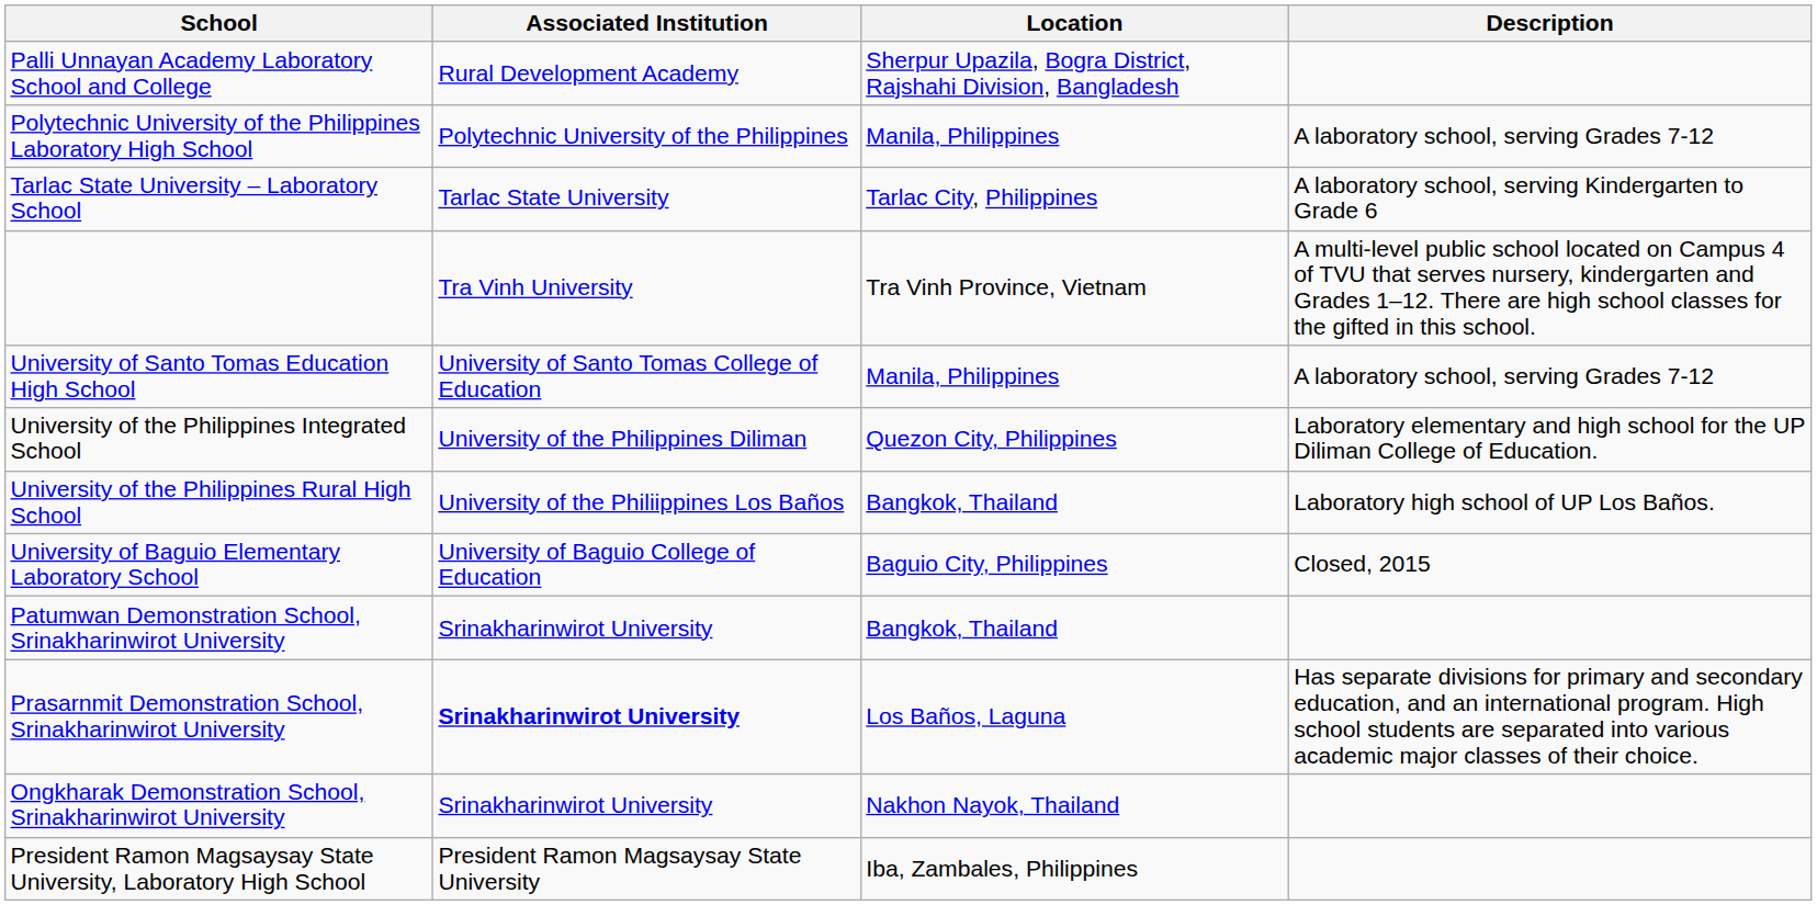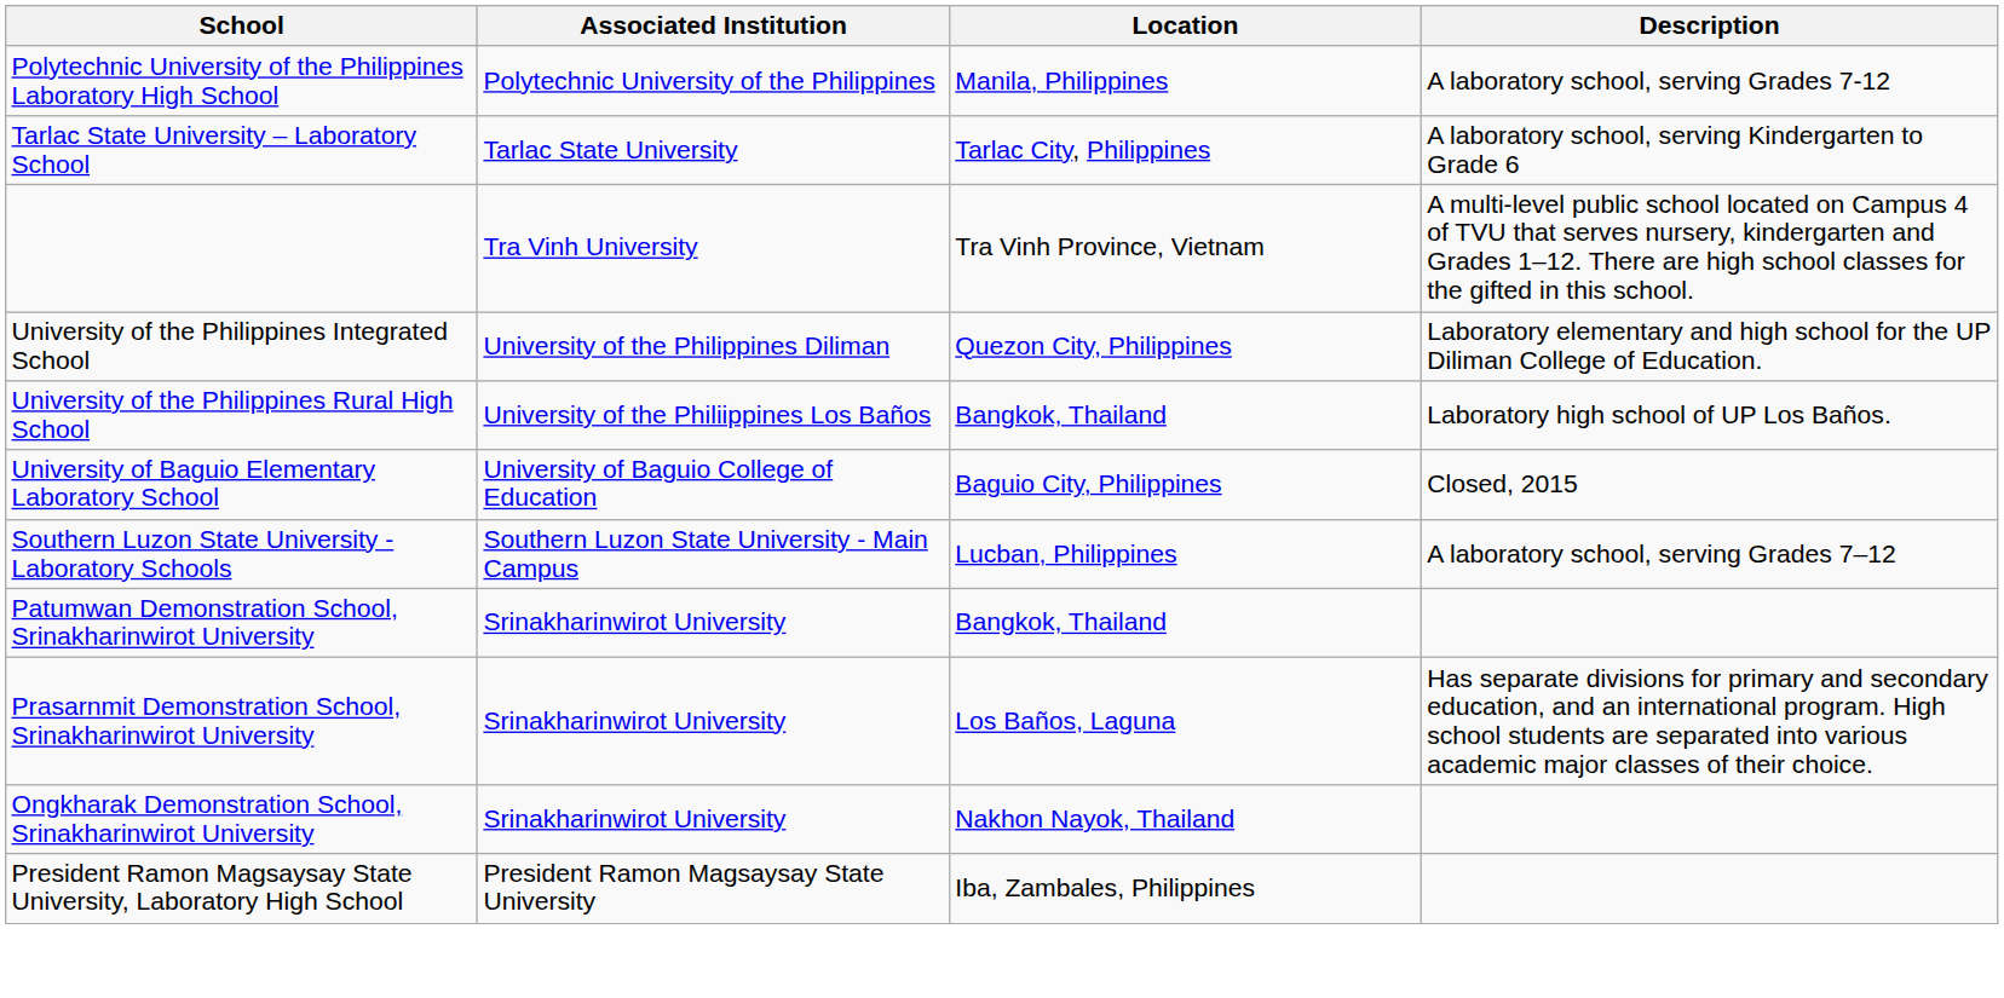 <table class="wikitable">
 <tr>
 <th style=width:18em>School</th>
 <th style=width:18em>Associated Institution</th>
 <th style=width:18em>Location</th>
 <th>Description</th>
-</tr>
-<tr>
-<td><a href='#'>Palli Unnayan Academy Laboratory School and College</a></td>
-<td><a href='#'>Rural Development Academy</a></td>
-<td><a href='#'>Sherpur Upazila</a>, <a href='#'>Bogra District</a>, <a href='#'>Rajshahi Division</a>, <a href='#'>Bangladesh</a></td>
-<td></td>
 </tr>
 <tr>
 <td><a href='#'>Polytechnic University of the Philippines Laboratory High School</a></td>
 <td><a href='#'>Polytechnic University of the Philippines</a></td>
 <td><a href='#'>Manila, Philippines</a></td>
 <td>A laboratory school, serving Grades 7-12</td>
 </tr>
 <tr>
 <td><a href='#'>Tarlac State University – Laboratory School</a></td>
 <td><a href='#'>Tarlac State University</a></td>
 <td><a href='#'>Tarlac City</a>, <a href='#'>Philippines</a></td>
 <td>A laboratory school, serving Kindergarten to Grade 6</td>
 </tr>
 <tr>
 <td></td>
 <td><a href='#'>Tra Vinh University</a></td>
 <td>Tra Vinh Province, Vietnam</td>
 <td>A multi-level public school located on Campus 4 of TVU that serves nursery, kindergarten and Grades 1–12. There are high school classes for the gifted in this school.</td>
 </tr>
 <tr>
-<td><a href='#'>University of Santo Tomas Education High School</a></td>
-<td><a href='#'>University of Santo Tomas College of Education</a></td>
-<td><a href='#'>Manila, Philippines</a></td>
-<td>A laboratory school, serving Grades 7-12</td>
-</tr>
-<tr>
 <td>University of the Philippines Integrated School</td>
 <td><a href='#'>University of the Philippines Diliman</a></td>
 <td><a href='#'>Quezon City, Philippines</a></td>
 <td>Laboratory elementary and high school for the UP Diliman College of Education.</td>
 </tr>
 <tr>
 <td><a href='#'>University of the Philippines Rural High School</a></td>
 <td><a href='#'>University of the Philiippines Los Baños</a></td>
 <td><a href='#'>Bangkok, Thailand</a></td>
 <td>Laboratory high school of UP Los Baños.</td>
 </tr>
 <tr>
 <td><a href='#'>University of Baguio Elementary Laboratory School</a></td>
 <td><a href='#'>University of Baguio College of Education</a></td>
 <td><a href='#'>Baguio City, Philippines</a></td>
 <td>Closed, 2015</td>
 </tr>
 <tr>
+<td><a href='#'>Southern Luzon State University - Laboratory Schools</a></td>
+<td><a href='#'>Southern Luzon State University - Main Campus</a></td>
+<td><a href='#'>Lucban, Philippines</a></td>
+<td>A laboratory school, serving Grades 7–12</td>
+</tr>
+<tr>
 <td><a href='#'>Patumwan Demonstration School, Srinakharinwirot University</a></td>
 <td><a href='#'>Srinakharinwirot University</a></td>
 <td><a href='#'>Bangkok, Thailand</a></td>
 <td></td>
 </tr>
 <tr>
 <td><a href='#'>Prasarnmit Demonstration School, Srinakharinwirot University</a></td>
-<td><strong><a href='#'>Srinakharinwirot University</a></strong></td>
+<td><a href='#'>Srinakharinwirot University</a></td>
 <td><a href='#'>Los Baños, Laguna</a></td>
 <td>Has separate divisions for primary and secondary education, and an international program. High school students are separated into various academic major classes of their choice.</td>
 </tr>
 <tr>
 <td><a href='#'>Ongkharak Demonstration School, Srinakharinwirot University</a></td>
 <td><a href='#'>Srinakharinwirot University</a></td>
 <td><a href='#'>Nakhon Nayok, Thailand</a></td>
 <td></td>
 </tr>
 <tr>
 <td>President Ramon Magsaysay State University, Laboratory High School</td>
 <td>President Ramon Magsaysay State University</td>
 <td>Iba, Zambales, Philippines</td>
 <td></td>
 </tr>
 </table>
